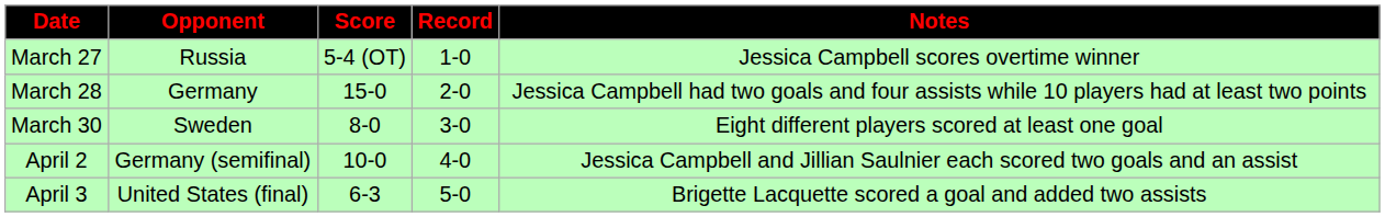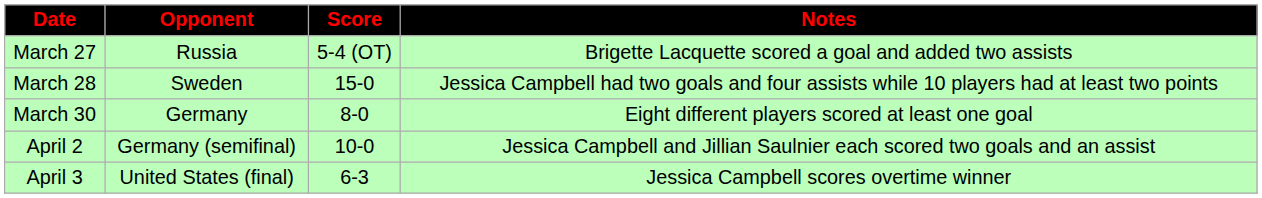 <table class="wikitable" style="width:80%;">
 <tr style="text-align:center; background:black; color:red;">
 <td><strong>Date</strong></td>
 <td><strong>Opponent</strong></td>
 <td><strong>Score</strong></td>
-<td><strong>Record</strong></td>
 <td><strong>Notes</strong></td>
 </tr>
 <tr style="text-align:center;" bgcolor="bbffbb">
 <td>March 27</td>
 <td>Russia</td>
 <td>5-4 (OT)</td>
-<td>1-0</td>
-<td>Jessica Campbell scores overtime winner</td>
+<td>Brigette Lacquette scored a goal and added two assists</td>
 </tr>
 <tr style="text-align:center;" bgcolor="bbffbb">
 <td>March 28</td>
-<td>Germany</td>
+<td>Sweden</td>
 <td>15-0</td>
-<td>2-0</td>
 <td>Jessica Campbell had two goals and four assists while 10 players had at least two points</td>
 </tr>
 <tr style="text-align:center;" bgcolor="bbffbb">
 <td>March 30</td>
-<td>Sweden</td>
+<td>Germany</td>
 <td>8-0</td>
-<td>3-0</td>
 <td>Eight different players scored at least one goal</td>
 </tr>
 <tr style="text-align:center;" bgcolor="bbffbb">
 <td>April 2</td>
 <td>Germany (semifinal)</td>
 <td>10-0</td>
-<td>4-0</td>
 <td>Jessica Campbell and Jillian Saulnier each scored two goals and an assist</td>
 </tr>
 <tr style="text-align:center;" bgcolor="bbffbb">
 <td>April 3</td>
 <td>United States (final)</td>
 <td>6-3</td>
-<td>5-0</td>
-<td>Brigette Lacquette scored a goal and added two assists</td>
+<td>Jessica Campbell scores overtime winner</td>
 </tr>
 </table>
